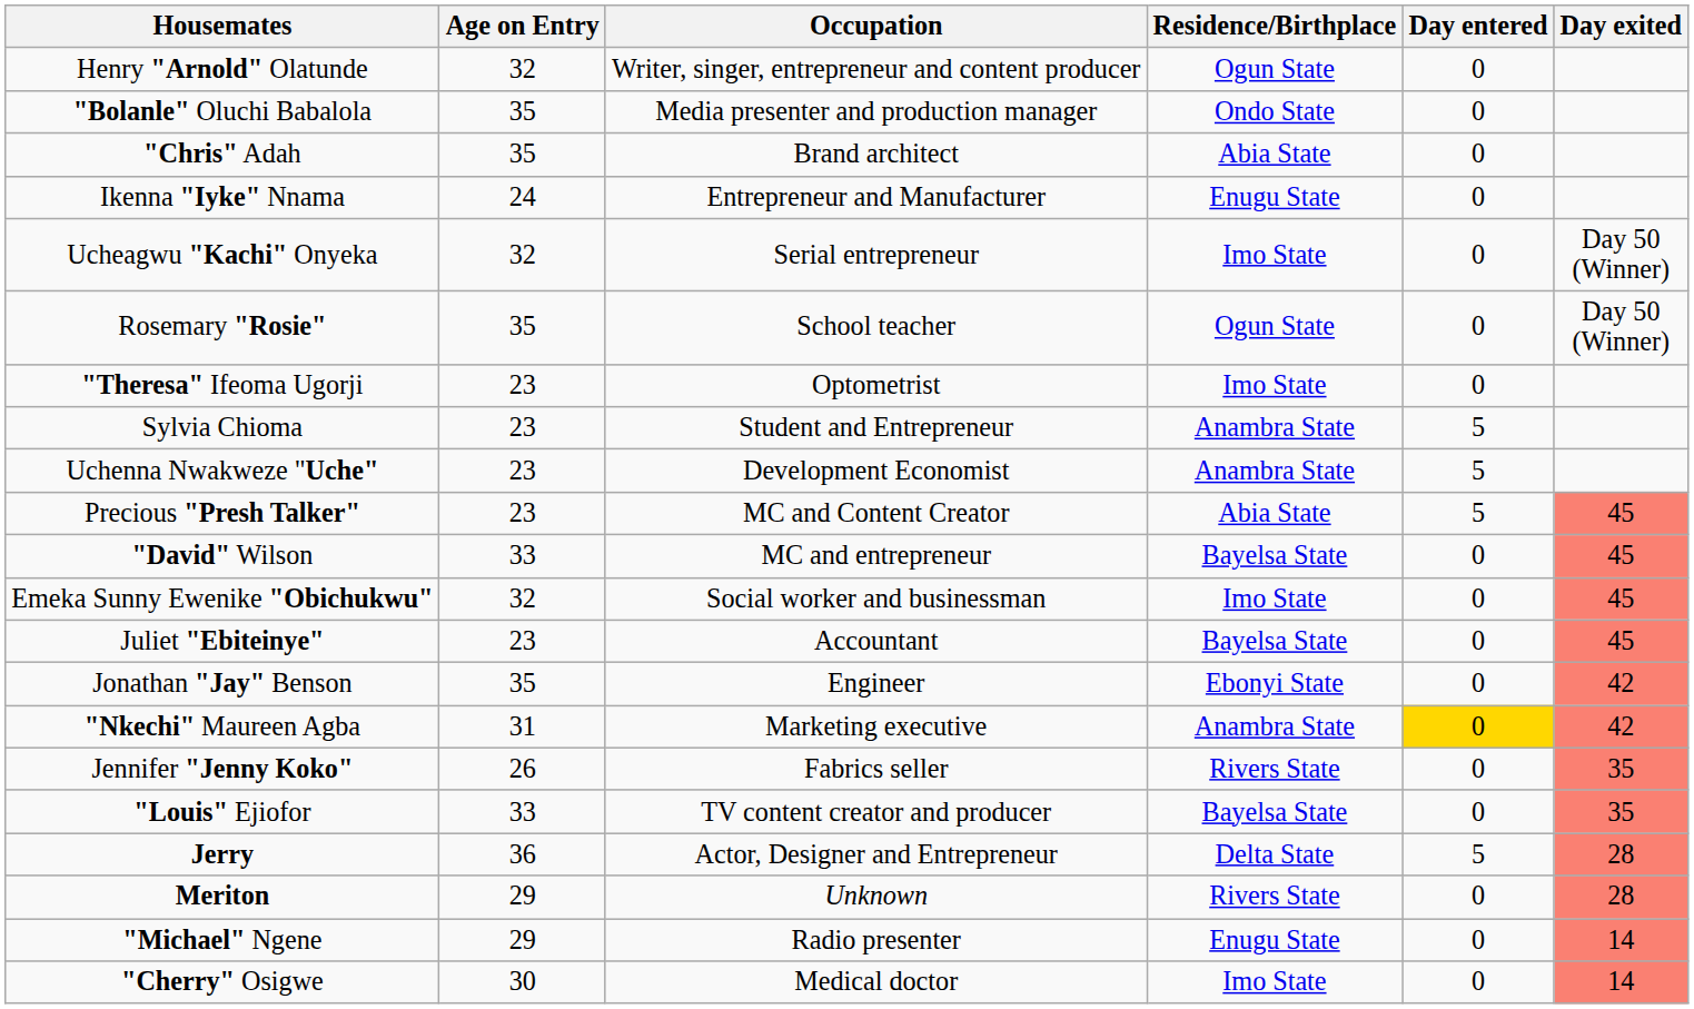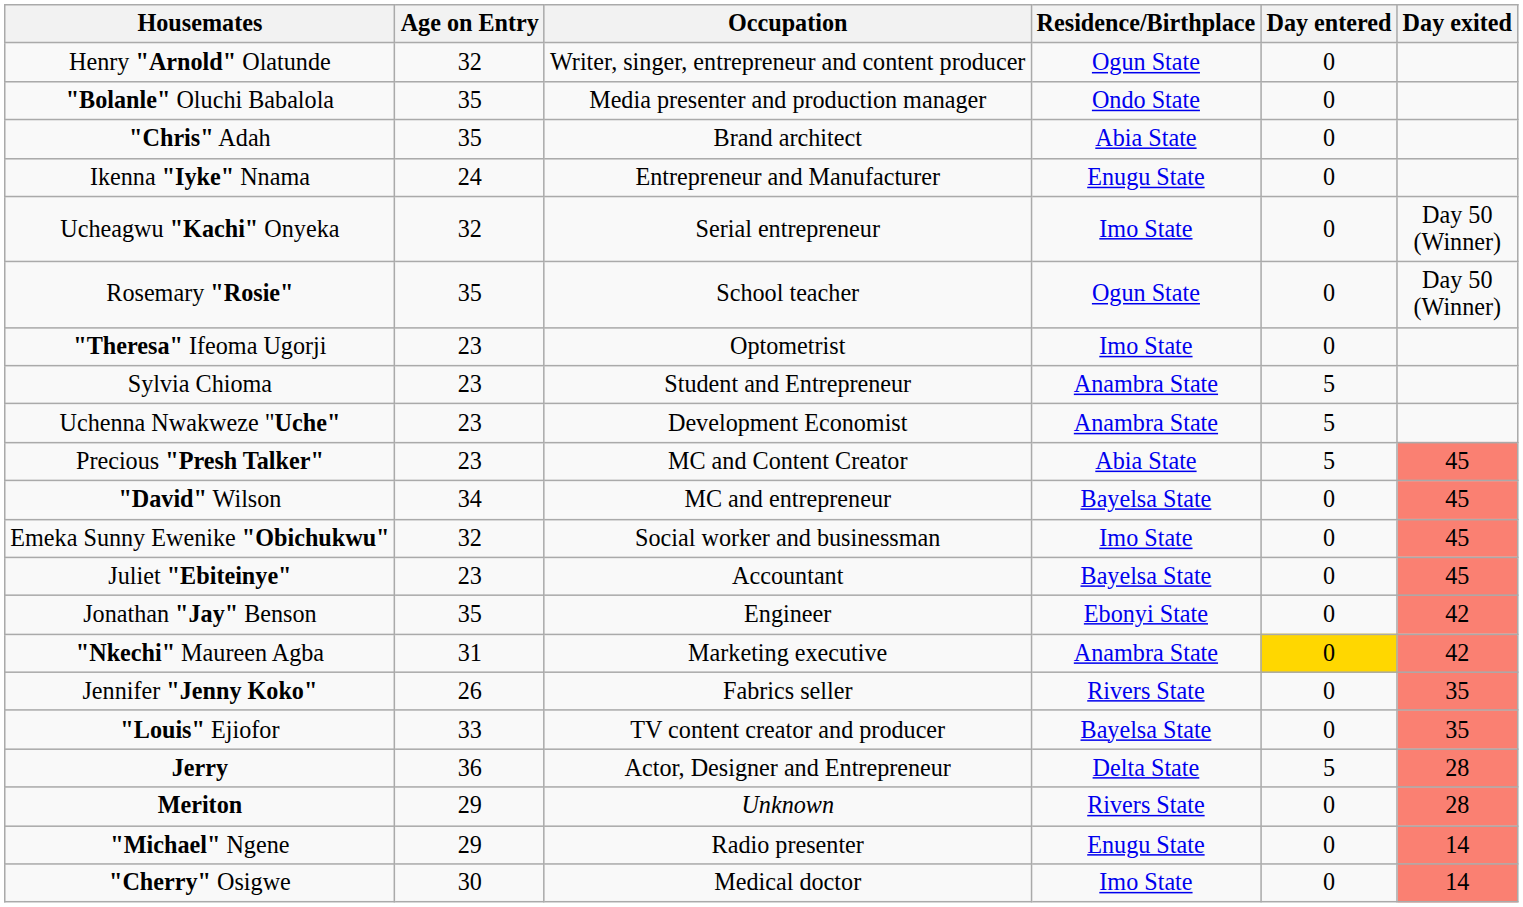 <table class="wikitable" style="text-align:center;">
 <tr>
 <th>Housemates</th>
 <th>Age on Entry</th>
 <th>Occupation</th>
 <th>Residence/Birthplace</th>
 <th>Day entered</th>
 <th>Day exited</th>
 </tr>
 <tr>
 <td>Henry <strong>"Arnold"</strong> Olatunde</td>
 <td>32</td>
 <td>Writer, singer, entrepreneur and content producer</td>
 <td><a href='#'>Ogun State</a></td>
 <td>0</td>
 <td></td>
 </tr>
 <tr>
 <td><strong>"Bolanle"</strong> Oluchi Babalola</td>
 <td>35</td>
 <td>Media presenter and production manager</td>
 <td><a href='#'>Ondo State</a></td>
 <td>0</td>
 <td></td>
 </tr>
 <tr>
 <td><strong>"Chris"</strong> Adah</td>
 <td>35</td>
 <td>Brand architect</td>
 <td><a href='#'>Abia State</a></td>
 <td>0</td>
 <td></td>
 </tr>
 <tr>
 <td>Ikenna <strong>"Iyke"</strong> Nnama</td>
 <td>24</td>
 <td>Entrepreneur and Manufacturer</td>
 <td><a href='#'>Enugu State</a></td>
 <td>0</td>
 </tr>
 <tr>
 <td>Ucheagwu <strong>"Kachi"</strong> Onyeka</td>
 <td>32</td>
 <td>Serial entrepreneur</td>
 <td><a href='#'>Imo State</a></td>
 <td>0</td>
 <td>Day 50<br>(Winner)</td>
 </tr>
 <tr>
 <td>Rosemary <strong>"Rosie"</strong></td>
 <td>35</td>
 <td>School teacher</td>
 <td><a href='#'>Ogun State</a></td>
 <td>0</td>
 <td>Day 50<br>(Winner)</td>
 </tr>
 <tr>
 <td><strong>"Theresa"</strong> Ifeoma Ugorji</td>
 <td>23</td>
 <td>Optometrist</td>
 <td><a href='#'>Imo State</a></td>
 <td>0</td>
 <td></td>
 </tr>
 <tr>
 <td>Sylvia Chioma</td>
 <td>23</td>
 <td>Student and Entrepreneur</td>
 <td><a href='#'>Anambra State</a></td>
 <td>5</td>
 <td></td>
 </tr>
 <tr>
 <td>Uchenna Nwakweze "<strong>Uche"</strong></td>
 <td>23</td>
 <td>Development Economist</td>
 <td><a href='#'>Anambra State</a></td>
 <td>5</td>
 <td></td>
 </tr>
 <tr>
 <td>Precious <strong>"Presh Talker"</strong></td>
 <td>23</td>
 <td>MC and Content Creator</td>
 <td><a href='#'>Abia State</a></td>
 <td>5</td>
 <td style="background:#fa8072">45</td>
 </tr>
 <tr>
 <td><strong>"David"</strong> Wilson</td>
-<td>33</td>
+<td>34</td>
 <td>MC and entrepreneur</td>
 <td><a href='#'>Bayelsa State</a></td>
 <td>0</td>
 <td style="background:#fa8072">45</td>
 </tr>
 <tr>
 <td>Emeka Sunny Ewenike <strong>"Obichukwu"</strong></td>
 <td>32</td>
 <td>Social worker and businessman</td>
 <td><a href='#'>Imo State</a></td>
 <td>0</td>
 <td style="background:#fa8072">45</td>
 </tr>
 <tr>
 <td>Juliet <strong>"Ebiteinye"</strong></td>
 <td>23</td>
 <td>Accountant</td>
 <td><a href='#'>Bayelsa State</a></td>
 <td>0</td>
 <td style="background:#fa8072">45</td>
 </tr>
 <tr>
 <td>Jonathan <strong>"Jay"</strong> Benson</td>
 <td>35</td>
 <td>Engineer</td>
 <td><a href='#'>Ebonyi State</a></td>
 <td>0</td>
 <td style="background:#fa8072">42</td>
 </tr>
 <tr>
 <td><strong>"Nkechi"</strong> Maureen Agba</td>
 <td>31</td>
 <td>Marketing executive</td>
 <td><a href='#'>Anambra State</a></td>
 <td style="background: gold;">0</td>
 <td style="background:#fa8072">42</td>
 </tr>
 <tr>
 <td>Jennifer <strong>"Jenny Koko"</strong></td>
 <td>26</td>
 <td>Fabrics seller</td>
 <td><a href='#'>Rivers State</a></td>
 <td>0</td>
 <td style="background:#fa8072">35</td>
 </tr>
 <tr>
 <td><strong>"Louis"</strong> Ejiofor</td>
 <td>33</td>
 <td>TV content creator and producer</td>
 <td><a href='#'>Bayelsa State</a></td>
 <td>0</td>
 <td style="background:#fa8072">35</td>
 </tr>
 <tr>
 <td><strong>Jerry</strong></td>
 <td>36</td>
 <td>Actor, Designer and Entrepreneur</td>
 <td><a href='#'>Delta State</a></td>
 <td>5</td>
 <td style="background:#fa8072">28</td>
 </tr>
 <tr>
 <td><strong>Meriton</strong></td>
 <td>29</td>
 <td><em>Unknown</em></td>
 <td><a href='#'>Rivers State</a></td>
 <td>0</td>
 <td style="background:#fa8072">28</td>
 </tr>
 <tr>
 <td><strong>"Michael"</strong> Ngene</td>
 <td>29</td>
 <td>Radio presenter</td>
 <td><a href='#'>Enugu State</a></td>
 <td>0</td>
 <td style="background:#fa8072">14</td>
 </tr>
 <tr>
 <td><strong>"Cherry"</strong> Osigwe</td>
 <td>30</td>
 <td>Medical doctor</td>
 <td><a href='#'>Imo State</a></td>
 <td>0</td>
 <td style="background:#fa8072">14</td>
 </tr>
 </table>
